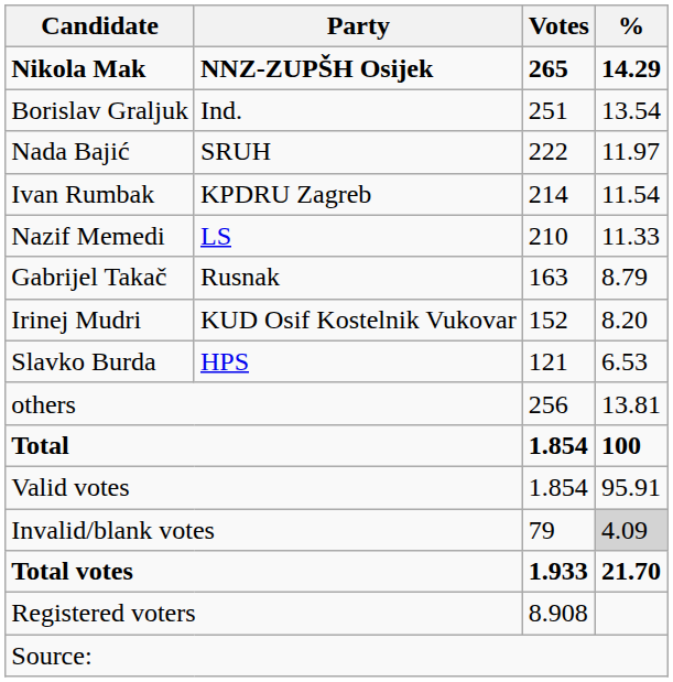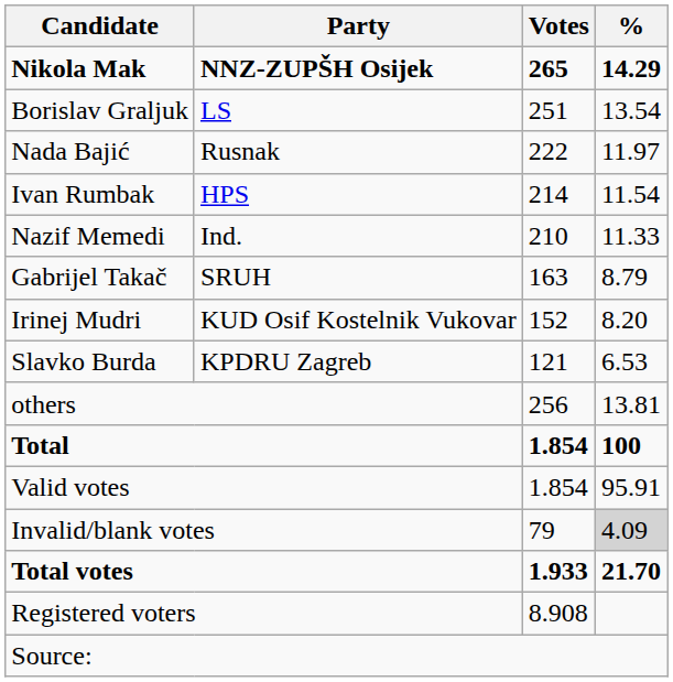 <table class="wikitable" style="text-align: left;">
 <tr>
 <th>Candidate</th>
 <th>Party</th>
 <th>Votes</th>
 <th>%</th>
 </tr>
 <tr>
 <td><strong>Nikola Mak</strong></td>
 <td><strong>NNZ-ZUPŠH Osijek</strong></td>
 <td><strong>265</strong></td>
 <td><strong>14.29</strong></td>
 </tr>
 <tr>
 <td>Borislav Graljuk</td>
-<td>Ind.</td>
+<td><a href='#'>LS</a></td>
 <td>251</td>
 <td>13.54</td>
 </tr>
 <tr>
 <td>Nada Bajić</td>
-<td>SRUH</td>
+<td>Rusnak</td>
 <td>222</td>
 <td>11.97</td>
 </tr>
 <tr>
 <td>Ivan Rumbak</td>
-<td>KPDRU Zagreb</td>
+<td><a href='#'>HPS</a></td>
 <td>214</td>
 <td>11.54</td>
 </tr>
 <tr>
 <td>Nazif Memedi</td>
-<td><a href='#'>LS</a></td>
+<td>Ind.</td>
 <td>210</td>
 <td>11.33</td>
 </tr>
 <tr>
 <td>Gabrijel Takač</td>
-<td>Rusnak</td>
+<td>SRUH</td>
 <td>163</td>
 <td>8.79</td>
 </tr>
 <tr>
 <td>Irinej Mudri</td>
 <td>KUD Osif Kostelnik Vukovar</td>
 <td>152</td>
 <td>8.20</td>
 </tr>
 <tr>
 <td>Slavko Burda</td>
-<td><a href='#'>HPS</a></td>
+<td>KPDRU Zagreb</td>
 <td>121</td>
 <td>6.53</td>
 </tr>
 <tr>
 <td colspan="2">others</td>
 <td>256</td>
 <td>13.81</td>
 </tr>
 <tr>
 <td colspan="2"><strong>Total</strong></td>
 <td><strong>1.854</strong></td>
 <td><strong>100</strong></td>
 </tr>
 <tr>
 <td colspan="2">Valid votes</td>
 <td>1.854</td>
 <td>95.91</td>
 </tr>
 <tr>
 <td colspan="2">Invalid/blank votes</td>
 <td>79</td>
 <td style="background: lightgrey;">4.09</td>
 </tr>
 <tr>
 <td colspan="2"><strong>Total votes</strong></td>
 <td><strong>1.933</strong></td>
 <td><strong>21.70</strong></td>
 </tr>
 <tr>
 <td colspan="2">Registered voters</td>
 <td>8.908</td>
 <td></td>
 </tr>
 <tr>
 <td colspan="4">Source: </td>
 </tr>
 </table>
